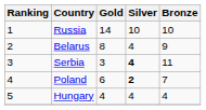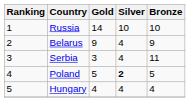 <table class="wikitable">
 <tr>
 <th>Ranking</th>
 <th>Country</th>
 <th>Gold </th>
 <th>Silver </th>
 <th>Bronze </th>
 </tr>
 <tr>
 <td>1</td>
 <td> <a href='#'>Russia</a></td>
 <td>14</td>
 <td>10</td>
 <td>10</td>
 </tr>
 <tr>
 <td>2</td>
 <td> <a href='#'>Belarus</a></td>
-<td>8</td>
+<td>9</td>
 <td>4</td>
 <td>9</td>
 </tr>
 <tr>
 <td>3</td>
 <td> <a href='#'>Serbia</a></td>
 <td>3</td>
-<td><strong>4</strong></td>
+<td>4</td>
 <td>11</td>
 </tr>
 <tr>
 <td>4</td>
 <td> <a href='#'>Poland</a></td>
-<td>6</td>
+<td>5</td>
 <td><strong>2</strong></td>
-<td>7</td>
+<td>5</td>
 </tr>
 <tr>
 <td>5</td>
 <td> <a href='#'>Hungary</a></td>
 <td>4</td>
 <td>4</td>
 <td>4</td>
 </tr>
 <tr>
 </tr>
 </table>
